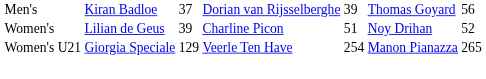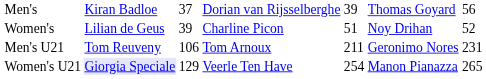 <table>
 <tr>
 <td>Men's</td>
 <td><a href='#'>Kiran Badloe</a><br></td>
 <td>37</td>
 <td><a href='#'>Dorian van Rijsselberghe</a><br></td>
 <td>39</td>
 <td><a href='#'>Thomas Goyard</a><br></td>
 <td>56</td>
 </tr>
 <tr>
 <td>Women's</td>
 <td><a href='#'>Lilian de Geus</a><br></td>
 <td>39</td>
 <td><a href='#'>Charline Picon</a><br></td>
 <td>51</td>
 <td><a href='#'>Noy Drihan</a><br></td>
 <td>52</td>
 </tr>
 <tr>
+<td>Men's U21</td>
+<td><a href='#'>Tom Reuveny</a><br></td>
+<td>106</td>
+<td><a href='#'>Tom Arnoux</a><br></td>
+<td>211</td>
+<td><a href='#'>Geronimo Nores</a><br></td>
+<td>231</td>
+</tr>
+<tr>
 <td>Women's U21</td>
-<td><a href='#'>Giorgia Speciale</a><br></td>
+<td style="background: lavender;"><a href='#'>Giorgia Speciale</a><br></td>
 <td>129</td>
 <td><a href='#'>Veerle Ten Have</a><br></td>
 <td>254</td>
 <td><a href='#'>Manon Pianazza</a><br></td>
 <td>265</td>
 </tr>
 <tr>
 </tr>
 </table>
